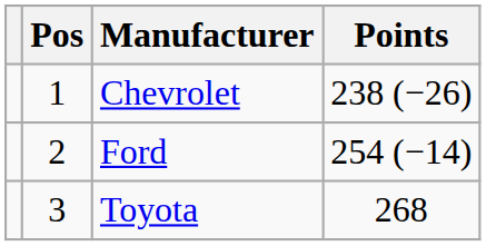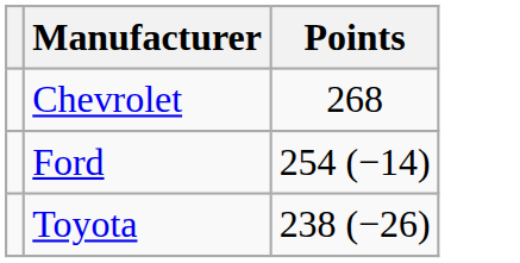 <table class="wikitable" style="font-size: 95%;">
 <tr>
 <th></th>
-<th>Pos</th>
 <th>Manufacturer</th>
 <th>Points</th>
 </tr>
 <tr>
 <td align="left"></td>
-<td style="text-align:center;">1</td>
 <td><a href='#'>Chevrolet</a></td>
-<td style="text-align:center;">238 (−26)</td>
+<td style="text-align:center;">268</td>
 </tr>
 <tr>
 <td align="left"></td>
-<td style="text-align:center;">2</td>
 <td><a href='#'>Ford</a></td>
 <td style="text-align:center;">254 (−14)</td>
 </tr>
 <tr>
 <td align="left"></td>
-<td style="text-align:center;">3</td>
 <td><a href='#'>Toyota</a></td>
-<td style="text-align:center;">268</td>
+<td style="text-align:center;">238 (−26)</td>
 </tr>
 </table>
